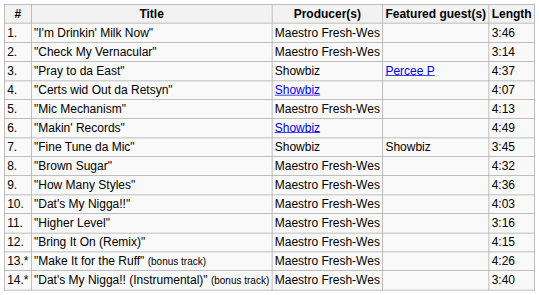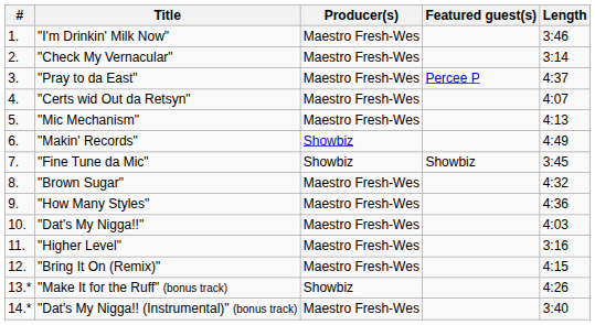 <table class="wikitable">
 <tr>
 <th>#</th>
 <th>Title</th>
 <th>Producer(s)</th>
 <th>Featured guest(s)</th>
 <th>Length</th>
 </tr>
 <tr>
 <td>1.</td>
 <td>"I'm Drinkin' Milk Now"</td>
 <td>Maestro Fresh-Wes</td>
 <td></td>
 <td>3:46</td>
 </tr>
 <tr>
 <td>2.</td>
 <td>"Check My Vernacular"</td>
 <td>Maestro Fresh-Wes</td>
 <td></td>
 <td>3:14</td>
 </tr>
 <tr>
 <td>3.</td>
 <td>"Pray to da East"</td>
-<td>Showbiz</td>
+<td>Maestro Fresh-Wes</td>
 <td><a href='#'>Percee P</a></td>
 <td>4:37</td>
 </tr>
 <tr>
 <td>4.</td>
 <td>"Certs wid Out da Retsyn"</td>
-<td><a href='#'>Showbiz</a></td>
+<td>Maestro Fresh-Wes</td>
 <td></td>
 <td>4:07</td>
 </tr>
 <tr>
 <td>5.</td>
 <td>"Mic Mechanism"</td>
 <td>Maestro Fresh-Wes</td>
 <td></td>
 <td>4:13</td>
 </tr>
 <tr>
 <td>6.</td>
 <td>"Makin' Records"</td>
 <td><a href='#'>Showbiz</a></td>
 <td></td>
 <td>4:49</td>
 </tr>
 <tr>
 <td>7.</td>
 <td>"Fine Tune da Mic"</td>
 <td>Showbiz</td>
 <td>Showbiz</td>
 <td>3:45</td>
 </tr>
 <tr>
 <td>8.</td>
 <td>"Brown Sugar"</td>
 <td>Maestro Fresh-Wes</td>
 <td></td>
 <td>4:32</td>
 </tr>
 <tr>
 <td>9.</td>
 <td>"How Many Styles"</td>
 <td>Maestro Fresh-Wes</td>
 <td></td>
 <td>4:36</td>
 </tr>
 <tr>
 <td>10.</td>
 <td>"Dat's My Nigga!!"</td>
 <td>Maestro Fresh-Wes</td>
 <td></td>
 <td>4:03</td>
 </tr>
 <tr>
 <td>11.</td>
 <td>"Higher Level"</td>
 <td>Maestro Fresh-Wes</td>
 <td></td>
 <td>3:16</td>
 </tr>
 <tr>
 <td>12.</td>
 <td>"Bring It On (Remix)"</td>
 <td>Maestro Fresh-Wes</td>
 <td></td>
 <td>4:15</td>
 </tr>
 <tr>
 <td>13.*</td>
 <td>"Make It for the Ruff" <small>(bonus track)</small></td>
-<td>Maestro Fresh-Wes</td>
+<td>Showbiz</td>
 <td></td>
 <td>4:26</td>
 </tr>
 <tr>
 <td>14.*</td>
 <td>"Dat's My Nigga!! (Instrumental)" <small>(bonus track)</small></td>
 <td>Maestro Fresh-Wes</td>
 <td></td>
 <td>3:40</td>
 </tr>
 </table>
